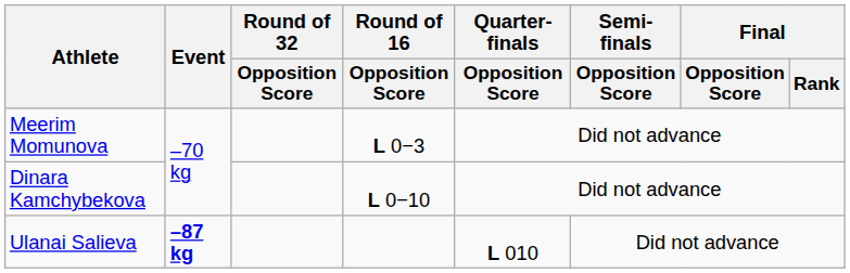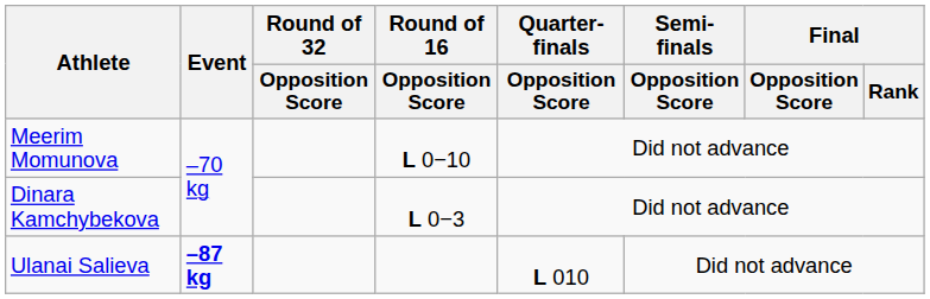 <table class=wikitable style=font-size:90%;text-align:center>
 <tr>
 <th rowspan=2>Athlete</th>
 <th rowspan=2>Event</th>
 <th>Round of 32</th>
 <th>Round of 16</th>
 <th>Quarter-finals</th>
 <th>Semi-finals</th>
 <th colspan=2>Final</th>
 </tr>
 <tr style=font-size:95%>
 <th>Opposition<br>Score</th>
 <th>Opposition<br>Score</th>
 <th>Opposition<br>Score</th>
 <th>Opposition<br>Score</th>
 <th>Opposition<br>Score</th>
 <th>Rank</th>
 </tr>
 <tr>
 <td align="left"><a href='#'>Meerim Momunova</a></td>
 <td align="left" rowspan="2"><a href='#'>–70 kg</a></td>
 <td></td>
-<td><br><strong>L</strong> 0−3</td>
+<td><br><strong>L</strong> 0−10</td>
 <td colspan=4>Did not advance</td>
 </tr>
 <tr>
 <td align="left"><a href='#'>Dinara Kamchybekova</a></td>
 <td></td>
-<td><br><strong>L</strong> 0−10</td>
+<td><br><strong>L</strong> 0−3</td>
 <td colspan=4>Did not advance</td>
 </tr>
 <tr>
 <td align=left><a href='#'>Ulanai Salieva</a></td>
 <td align=left><strong><a href='#'>–87 kg</a></strong></td>
 <td></td>
 <td></td>
 <td><br><strong>L</strong> 010</td>
 <td colspan=3>Did not advance</td>
 </tr>
 </table>
